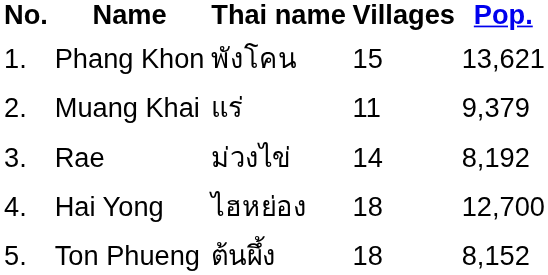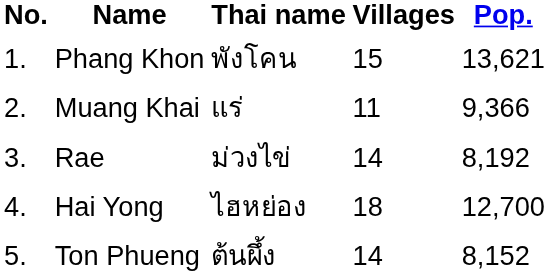 <table>
 <tr>
 <th>No.</th>
 <th>Name</th>
 <th>Thai name</th>
 <th>Villages</th>
 <th><a href='#'>Pop.</a></th>
 </tr>
 <tr>
 <td>1.</td>
 <td>Phang Khon</td>
 <td>พังโคน</td>
 <td>15</td>
 <td>13,621</td>
 <td></td>
 </tr>
 <tr>
 <td>2.</td>
 <td>Muang Khai</td>
 <td>แร่</td>
 <td>11</td>
-<td>9,379</td>
+<td>9,366</td>
 <td></td>
 </tr>
 <tr>
 <td>3.</td>
 <td>Rae</td>
 <td>ม่วงไข่</td>
 <td>14</td>
 <td>8,192</td>
 <td></td>
 </tr>
 <tr>
 <td>4.</td>
 <td>Hai Yong</td>
 <td>ไฮหย่อง</td>
 <td>18</td>
 <td>12,700</td>
 <td></td>
 </tr>
 <tr>
 <td>5.</td>
 <td>Ton Phueng</td>
 <td>ต้นผึ้ง</td>
-<td>18</td>
+<td>14</td>
 <td>8,152</td>
 <td></td>
 </tr>
 </table>
